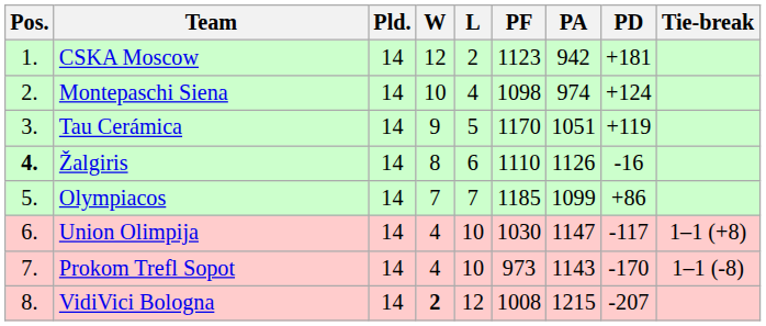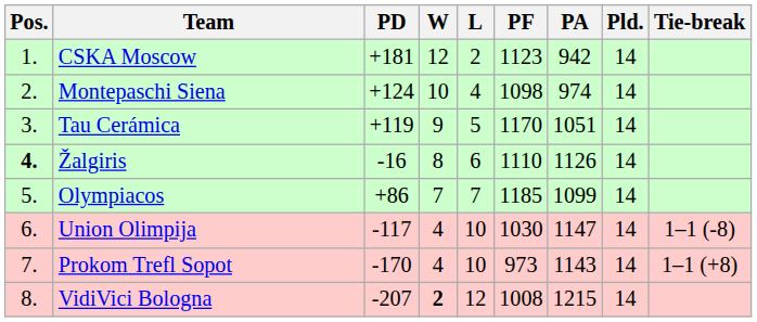 <table class="wikitable" style="text-align:center">
 <tr>
 <th width=15>Pos.</th>
 <th width=220>Team</th>
-<th width=20>Pld.</th>
+<th width=20>PD</th>
 <th width=20>W</th>
 <th width=20>L</th>
 <th width=20>PF</th>
 <th width=20>PA</th>
-<th width=20>PD</th>
+<th width=20>Pld.</th>
 <th>Tie-break</th>
 </tr>
 <tr style="background: #ccffcc;">
 <td>1.</td>
 <td align=left> <a href='#'>CSKA Moscow</a></td>
-<td>14</td>
+<td>+181</td>
 <td>12</td>
 <td>2</td>
 <td>1123</td>
 <td>942</td>
-<td>+181</td>
+<td>14</td>
 <td></td>
 </tr>
 <tr style="background: #ccffcc;">
 <td>2.</td>
 <td align=left> <a href='#'>Montepaschi Siena</a></td>
-<td>14</td>
+<td>+124</td>
 <td>10</td>
 <td>4</td>
 <td>1098</td>
 <td>974</td>
-<td>+124</td>
+<td>14</td>
 <td></td>
 </tr>
 <tr style="background: #ccffcc;">
 <td>3.</td>
 <td align=left> <a href='#'>Tau Cerámica</a></td>
-<td>14</td>
+<td>+119</td>
 <td>9</td>
 <td>5</td>
 <td>1170</td>
 <td>1051</td>
-<td>+119</td>
+<td>14</td>
 <td></td>
 </tr>
 <tr style="background: #ccffcc;">
 <td><strong>4.</strong></td>
 <td align=left> <a href='#'>Žalgiris</a></td>
-<td>14</td>
+<td>-16</td>
 <td>8</td>
 <td>6</td>
 <td>1110</td>
 <td>1126</td>
-<td>-16</td>
+<td>14</td>
 <td></td>
 </tr>
 <tr style="background: #ccffcc;">
 <td>5.</td>
 <td align=left> <a href='#'>Olympiacos</a></td>
-<td>14</td>
+<td>+86</td>
 <td>7</td>
 <td>7</td>
 <td>1185</td>
 <td>1099</td>
-<td>+86</td>
+<td>14</td>
 <td></td>
 </tr>
 <tr style="background: #ffcccc;">
 <td>6.</td>
 <td align=left> <a href='#'>Union Olimpija</a></td>
-<td>14</td>
+<td>-117</td>
 <td>4</td>
 <td>10</td>
 <td>1030</td>
 <td>1147</td>
-<td>-117</td>
-<td>1–1 (+8)</td>
+<td>14</td>
+<td>1–1 (-8)</td>
 </tr>
 <tr style="background: #ffcccc;">
 <td>7.</td>
 <td align=left> <a href='#'>Prokom Trefl Sopot</a></td>
-<td>14</td>
+<td>-170</td>
 <td>4</td>
 <td>10</td>
 <td>973</td>
 <td>1143</td>
-<td>-170</td>
-<td>1–1 (-8)</td>
+<td>14</td>
+<td>1–1 (+8)</td>
 </tr>
 <tr style="background: #ffcccc;">
 <td>8.</td>
 <td align=left> <a href='#'>VidiVici Bologna</a></td>
-<td>14</td>
+<td>-207</td>
 <td><strong>2</strong></td>
 <td>12</td>
 <td>1008</td>
 <td>1215</td>
-<td>-207</td>
+<td>14</td>
 <td></td>
 </tr>
 </table>
